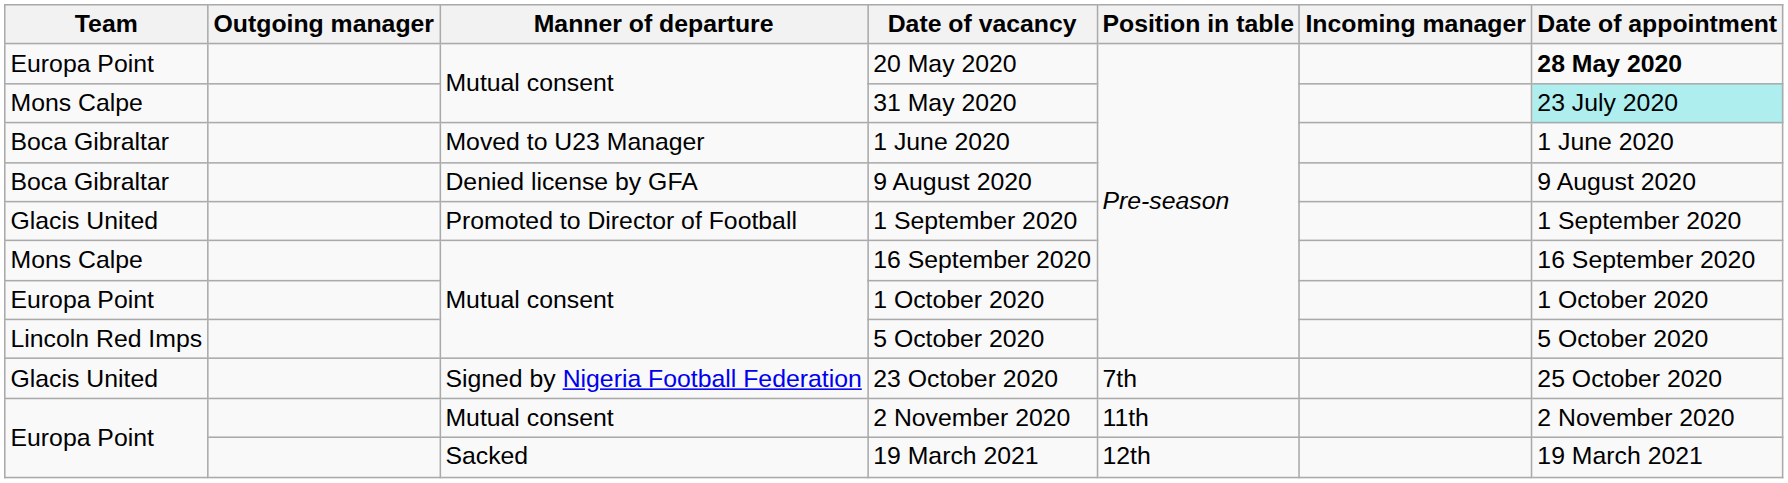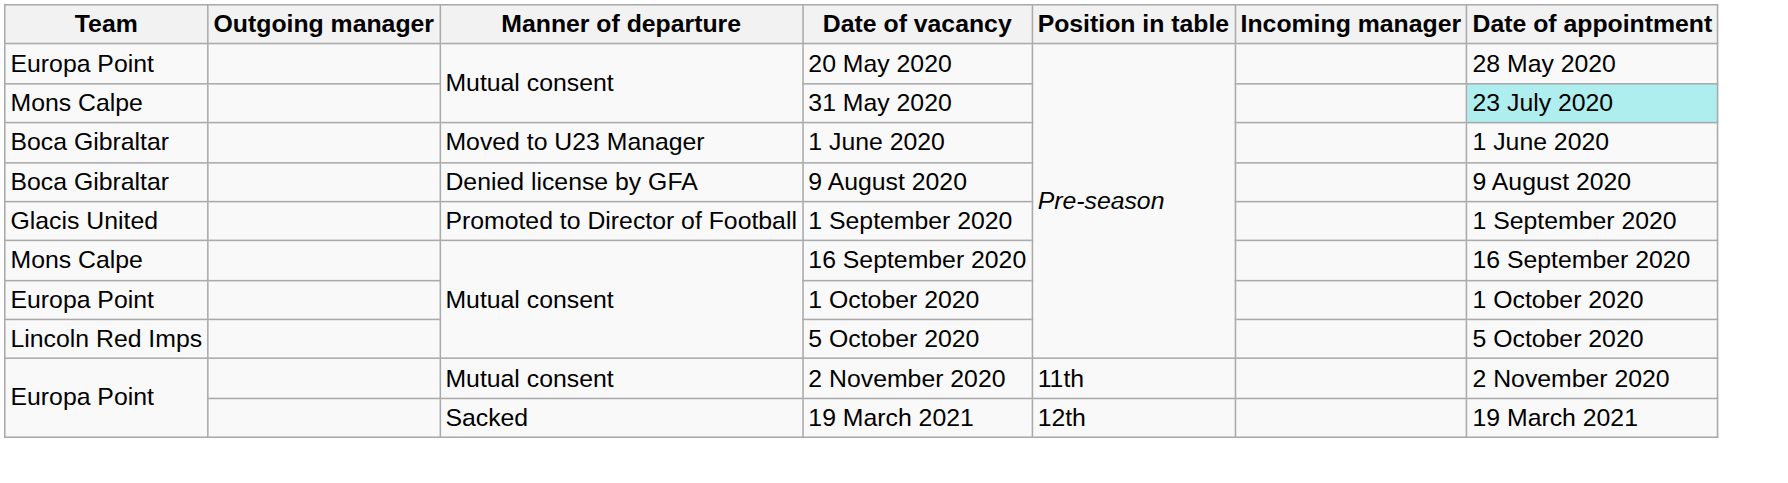 <table class="wikitable sortable">
 <tr>
 <th>Team</th>
 <th>Outgoing manager</th>
 <th>Manner of departure</th>
 <th>Date of vacancy</th>
 <th>Position in table</th>
 <th>Incoming manager</th>
 <th>Date of appointment</th>
 </tr>
 <tr>
 <td>Europa Point</td>
 <td></td>
 <td rowspan=2>Mutual consent</td>
 <td>20 May 2020</td>
 <td rowspan=8><em>Pre-season</em></td>
 <td></td>
-<td><strong>28 May 2020</strong></td>
+<td>28 May 2020</td>
 </tr>
 <tr>
 <td>Mons Calpe</td>
 <td></td>
 <td>31 May 2020</td>
 <td></td>
 <td style="background: paleturquoise;">23 July 2020</td>
 </tr>
 <tr>
 <td>Boca Gibraltar</td>
 <td></td>
 <td>Moved to U23 Manager</td>
 <td>1 June 2020</td>
 <td></td>
 <td>1 June 2020</td>
 </tr>
 <tr>
 <td>Boca Gibraltar</td>
 <td></td>
 <td>Denied license by GFA</td>
 <td>9 August 2020</td>
 <td></td>
 <td>9 August 2020</td>
 </tr>
 <tr>
 <td>Glacis United</td>
 <td></td>
 <td>Promoted to Director of Football</td>
 <td>1 September 2020</td>
 <td></td>
 <td>1 September 2020</td>
 </tr>
 <tr>
 <td>Mons Calpe</td>
 <td></td>
 <td rowspan=3>Mutual consent</td>
 <td>16 September 2020</td>
 <td></td>
 <td>16 September 2020</td>
 </tr>
 <tr>
 <td>Europa Point</td>
 <td></td>
 <td>1 October 2020</td>
 <td></td>
 <td>1 October 2020</td>
 </tr>
 <tr>
 <td>Lincoln Red Imps</td>
 <td></td>
 <td>5 October 2020</td>
 <td></td>
 <td>5 October 2020</td>
 </tr>
 <tr>
-<td>Glacis United</td>
-<td></td>
-<td>Signed by <a href='#'>Nigeria Football Federation</a></td>
-<td>23 October 2020</td>
-<td>7th</td>
-<td></td>
-<td>25 October 2020</td>
-</tr>
-<tr>
 <td rowspan=2>Europa Point</td>
 <td></td>
 <td>Mutual consent</td>
 <td>2 November 2020</td>
 <td>11th</td>
 <td></td>
 <td>2 November 2020</td>
 </tr>
 <tr>
 <td></td>
 <td>Sacked</td>
 <td>19 March 2021</td>
 <td>12th</td>
 <td></td>
 <td>19 March 2021</td>
 </tr>
 </table>
